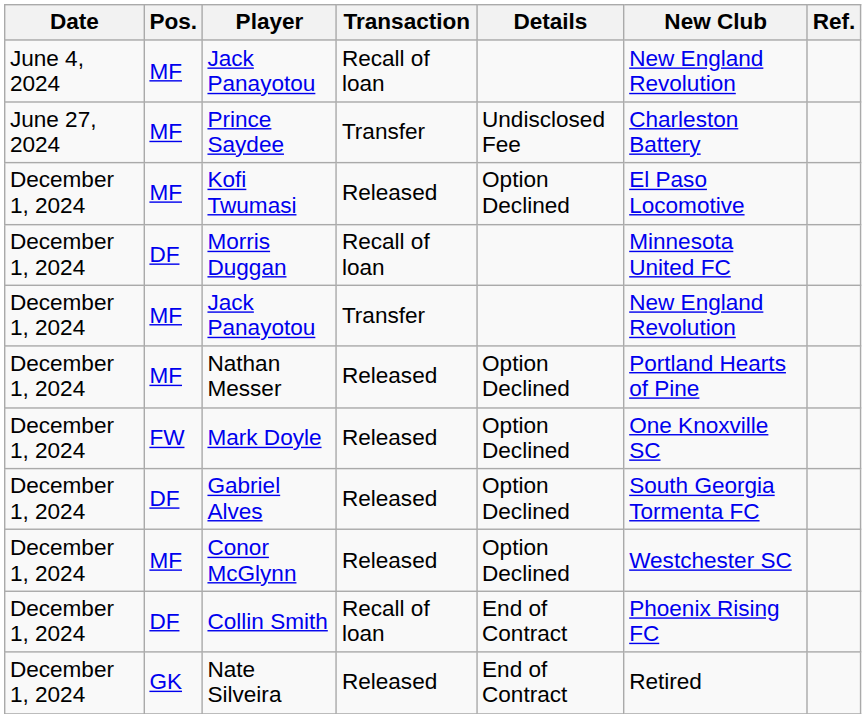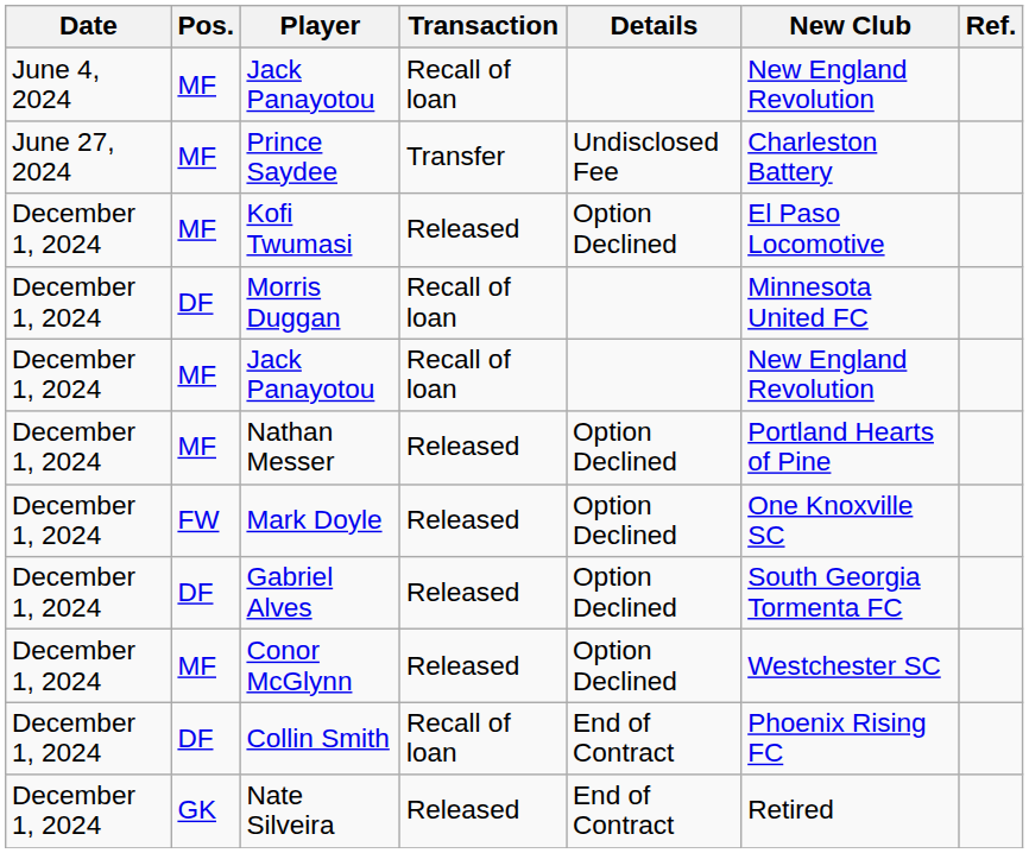 <table class="wikitable sortable">
 <tr>
 <th>Date</th>
 <th>Pos.</th>
 <th>Player</th>
 <th>Transaction</th>
 <th>Details</th>
 <th>New Club</th>
 <th>Ref.</th>
 </tr>
 <tr>
 <td>June 4, 2024</td>
 <td><a href='#'>MF</a></td>
 <td> <a href='#'>Jack Panayotou</a></td>
 <td>Recall of loan</td>
 <td></td>
 <td> <a href='#'>New England Revolution</a></td>
 <td></td>
 </tr>
 <tr>
 <td>June 27, 2024</td>
 <td><a href='#'>MF</a></td>
 <td> <a href='#'>Prince Saydee</a></td>
 <td>Transfer</td>
 <td>Undisclosed Fee</td>
 <td> <a href='#'>Charleston Battery</a></td>
 <td></td>
 </tr>
 <tr>
 <td>December 1, 2024</td>
 <td><a href='#'>MF</a></td>
 <td> <a href='#'>Kofi Twumasi</a></td>
 <td>Released</td>
 <td>Option Declined</td>
 <td> <a href='#'>El Paso Locomotive</a></td>
 <td></td>
 </tr>
 <tr>
 <td>December 1, 2024</td>
 <td><a href='#'>DF</a></td>
 <td> <a href='#'>Morris Duggan</a></td>
 <td>Recall of loan</td>
 <td></td>
 <td> <a href='#'>Minnesota United FC</a></td>
 <td></td>
 </tr>
 <tr>
 <td>December 1, 2024</td>
 <td><a href='#'>MF</a></td>
 <td> <a href='#'>Jack Panayotou</a></td>
-<td>Transfer</td>
+<td>Recall of loan</td>
 <td></td>
 <td> <a href='#'>New England Revolution</a></td>
 <td></td>
 </tr>
 <tr>
 <td>December 1, 2024</td>
 <td><a href='#'>MF</a></td>
 <td> Nathan Messer</td>
 <td>Released</td>
 <td>Option Declined</td>
 <td> <a href='#'>Portland Hearts of Pine</a></td>
 <td></td>
 </tr>
 <tr>
 <td>December 1, 2024</td>
 <td><a href='#'>FW</a></td>
 <td> <a href='#'>Mark Doyle</a></td>
 <td>Released</td>
 <td>Option Declined</td>
 <td> <a href='#'>One Knoxville SC</a></td>
 <td></td>
 </tr>
 <tr>
 <td>December 1, 2024</td>
 <td><a href='#'>DF</a></td>
 <td> <a href='#'>Gabriel Alves</a></td>
 <td>Released</td>
 <td>Option Declined</td>
 <td> <a href='#'>South Georgia Tormenta FC</a></td>
 <td></td>
 </tr>
 <tr>
 <td>December 1, 2024</td>
 <td><a href='#'>MF</a></td>
 <td> <a href='#'>Conor McGlynn</a></td>
 <td>Released</td>
 <td>Option Declined</td>
 <td> <a href='#'>Westchester SC</a></td>
 <td></td>
 </tr>
 <tr>
 <td>December 1, 2024</td>
 <td><a href='#'>DF</a></td>
 <td> <a href='#'>Collin Smith</a></td>
 <td>Recall of loan</td>
 <td>End of Contract</td>
 <td> <a href='#'>Phoenix Rising FC</a></td>
 <td></td>
 </tr>
 <tr>
 <td>December 1, 2024</td>
 <td><a href='#'>GK</a></td>
 <td> Nate Silveira</td>
 <td>Released</td>
 <td>End of Contract</td>
 <td>Retired</td>
 <td></td>
 </tr>
 </table>
